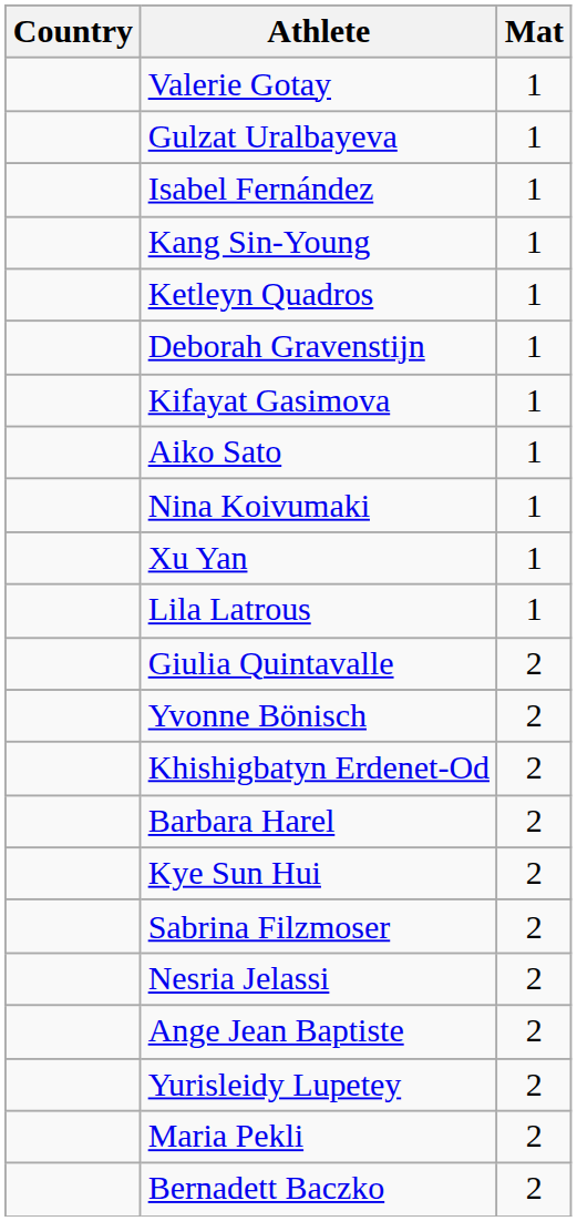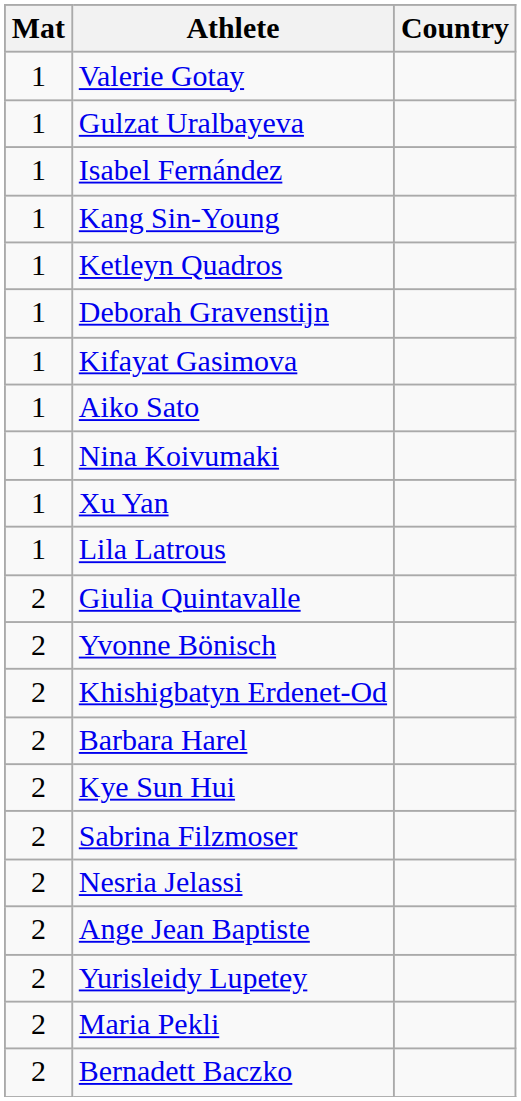 <table class="wikitable sortable" style="text-align:center">
 <tr>
+<th>Mat</th>
+<th>Athlete</th>
 <th>Country</th>
-<th>Athlete</th>
-<th>Mat</th>
 </tr>
 <tr>
+<td>1</td>
+<td align="left"><a href='#'>Valerie Gotay</a></td>
 <td></td>
-<td align="left"><a href='#'>Valerie Gotay</a></td>
-<td>1</td>
 </tr>
 <tr>
+<td>1</td>
+<td align="left"><a href='#'>Gulzat Uralbayeva</a></td>
 <td></td>
-<td align="left"><a href='#'>Gulzat Uralbayeva</a></td>
-<td>1</td>
 </tr>
 <tr>
+<td>1</td>
+<td align="left"><a href='#'>Isabel Fernández</a></td>
 <td></td>
-<td align="left"><a href='#'>Isabel Fernández</a></td>
-<td>1</td>
 </tr>
 <tr>
+<td>1</td>
+<td align="left"><a href='#'>Kang Sin-Young</a></td>
 <td></td>
-<td align="left"><a href='#'>Kang Sin-Young</a></td>
-<td>1</td>
 </tr>
 <tr>
+<td>1</td>
+<td align="left"><a href='#'>Ketleyn Quadros</a></td>
 <td></td>
-<td align="left"><a href='#'>Ketleyn Quadros</a></td>
-<td>1</td>
 </tr>
 <tr>
+<td>1</td>
+<td align="left"><a href='#'>Deborah Gravenstijn</a></td>
 <td></td>
-<td align="left"><a href='#'>Deborah Gravenstijn</a></td>
-<td>1</td>
 </tr>
 <tr>
+<td>1</td>
+<td align="left"><a href='#'>Kifayat Gasimova</a></td>
 <td></td>
-<td align="left"><a href='#'>Kifayat Gasimova</a></td>
-<td>1</td>
 </tr>
 <tr>
+<td>1</td>
+<td align="left"><a href='#'>Aiko Sato</a></td>
 <td></td>
-<td align="left"><a href='#'>Aiko Sato</a></td>
-<td>1</td>
 </tr>
 <tr>
+<td>1</td>
+<td align="left"><a href='#'>Nina Koivumaki</a></td>
 <td></td>
-<td align="left"><a href='#'>Nina Koivumaki</a></td>
-<td>1</td>
 </tr>
 <tr>
+<td>1</td>
+<td align="left"><a href='#'>Xu Yan</a></td>
 <td></td>
-<td align="left"><a href='#'>Xu Yan</a></td>
-<td>1</td>
 </tr>
 <tr>
+<td>1</td>
+<td align="left"><a href='#'>Lila Latrous</a></td>
 <td></td>
-<td align="left"><a href='#'>Lila Latrous</a></td>
-<td>1</td>
 </tr>
 <tr>
+<td>2</td>
+<td align="left"><a href='#'>Giulia Quintavalle</a></td>
 <td></td>
-<td align="left"><a href='#'>Giulia Quintavalle</a></td>
-<td>2</td>
 </tr>
 <tr>
+<td>2</td>
+<td align="left"><a href='#'>Yvonne Bönisch</a></td>
 <td></td>
-<td align="left"><a href='#'>Yvonne Bönisch</a></td>
-<td>2</td>
 </tr>
 <tr>
+<td>2</td>
+<td align="left"><a href='#'>Khishigbatyn Erdenet-Od</a></td>
 <td></td>
-<td align="left"><a href='#'>Khishigbatyn Erdenet-Od</a></td>
-<td>2</td>
 </tr>
 <tr>
+<td>2</td>
+<td align="left"><a href='#'>Barbara Harel</a></td>
 <td></td>
-<td align="left"><a href='#'>Barbara Harel</a></td>
-<td>2</td>
 </tr>
 <tr>
+<td>2</td>
+<td align="left"><a href='#'>Kye Sun Hui</a></td>
 <td></td>
-<td align="left"><a href='#'>Kye Sun Hui</a></td>
-<td>2</td>
 </tr>
 <tr>
+<td>2</td>
+<td align="left"><a href='#'>Sabrina Filzmoser</a></td>
 <td></td>
-<td align="left"><a href='#'>Sabrina Filzmoser</a></td>
-<td>2</td>
 </tr>
 <tr>
+<td>2</td>
+<td align="left"><a href='#'>Nesria Jelassi</a></td>
 <td></td>
-<td align="left"><a href='#'>Nesria Jelassi</a></td>
-<td>2</td>
 </tr>
 <tr>
+<td>2</td>
+<td align="left"><a href='#'>Ange Jean Baptiste</a></td>
 <td></td>
-<td align="left"><a href='#'>Ange Jean Baptiste</a></td>
-<td>2</td>
 </tr>
 <tr>
+<td>2</td>
+<td align="left"><a href='#'>Yurisleidy Lupetey</a></td>
 <td></td>
-<td align="left"><a href='#'>Yurisleidy Lupetey</a></td>
-<td>2</td>
 </tr>
 <tr>
+<td>2</td>
+<td align="left"><a href='#'>Maria Pekli</a></td>
 <td></td>
-<td align="left"><a href='#'>Maria Pekli</a></td>
-<td>2</td>
 </tr>
 <tr>
+<td>2</td>
+<td align="left"><a href='#'>Bernadett Baczko</a></td>
 <td></td>
-<td align="left"><a href='#'>Bernadett Baczko</a></td>
-<td>2</td>
 </tr>
 </table>
